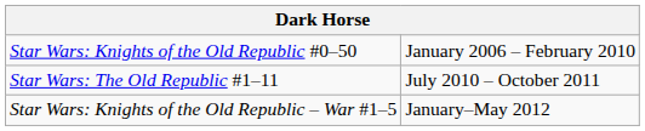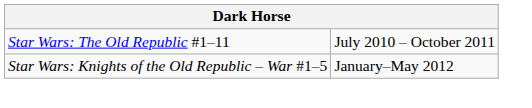 <table class="wikitable">
 <tr>
 <th colspan="2">Dark Horse</th>
-</tr>
-<tr>
-<td><em><a href='#'>Star Wars: Knights of the Old Republic</a></em> #0–50</td>
-<td>January 2006 – February 2010</td>
 </tr>
 <tr>
 <td><em><a href='#'>Star Wars: The Old Republic</a></em> #1–11</td>
 <td>July 2010 – October 2011</td>
 </tr>
 <tr>
 <td><em>Star Wars: Knights of the Old Republic – War</em> #1–5</td>
 <td>January–May 2012</td>
 </tr>
 </table>
